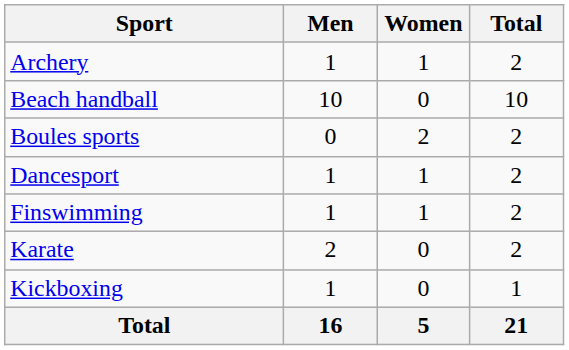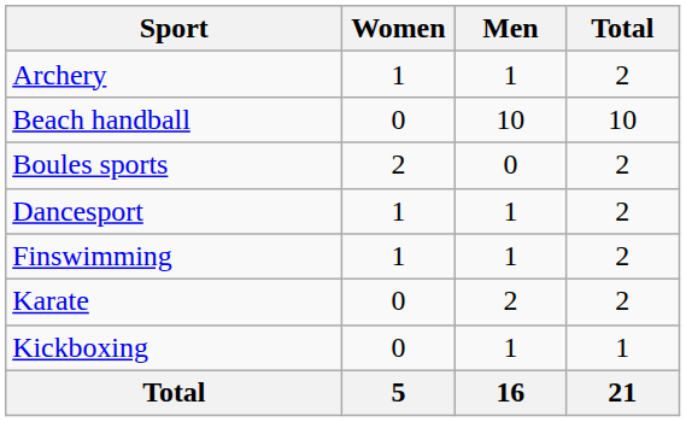 <table class="wikitable sortable" style="text-align:center;">
 <tr>
 <th width=180>Sport</th>
+<th width=55>Women</th>
 <th width=55>Men</th>
-<th width=55>Women</th>
 <th width=55>Total</th>
 </tr>
 <tr>
 <td align=left><a href='#'>Archery</a></td>
 <td>1</td>
 <td>1</td>
 <td>2</td>
 </tr>
 <tr>
 <td align=left><a href='#'>Beach handball</a></td>
+<td>0</td>
 <td>10</td>
-<td>0</td>
 <td>10</td>
 </tr>
 <tr>
 <td align=left><a href='#'>Boules sports</a></td>
+<td>2</td>
 <td>0</td>
-<td>2</td>
 <td>2</td>
 </tr>
 <tr>
 <td align=left><a href='#'>Dancesport</a></td>
 <td>1</td>
 <td>1</td>
 <td>2</td>
 </tr>
 <tr>
 <td align=left><a href='#'>Finswimming</a></td>
 <td>1</td>
 <td>1</td>
 <td>2</td>
 </tr>
 <tr>
 <td align=left><a href='#'>Karate</a></td>
+<td>0</td>
 <td>2</td>
-<td>0</td>
 <td>2</td>
 </tr>
 <tr>
 <td align=left><a href='#'>Kickboxing</a></td>
+<td>0</td>
 <td>1</td>
-<td>0</td>
 <td>1</td>
 </tr>
 <tr>
 <th>Total</th>
+<th>5</th>
 <th>16</th>
-<th>5</th>
 <th>21</th>
 </tr>
 </table>
